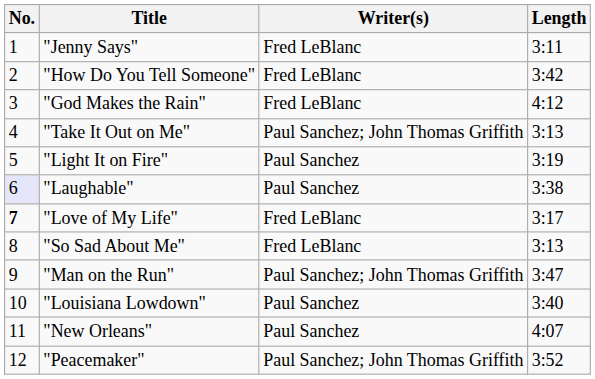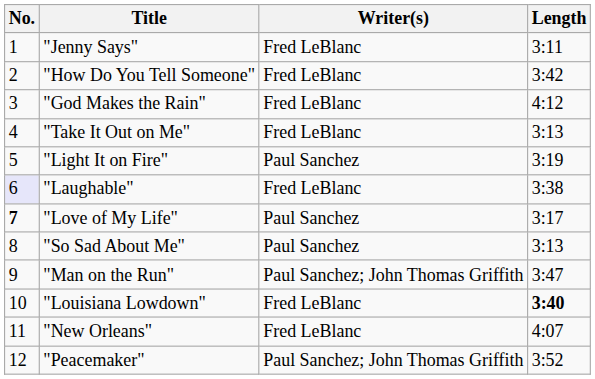 <table class="wikitable plainrowheaders">
 <tr>
 <th scope="col">No.</th>
 <th scope="col">Title</th>
 <th scope="col">Writer(s)</th>
 <th scope="col">Length</th>
 </tr>
 <tr>
 <td>1</td>
 <td>"Jenny Says"</td>
 <td>Fred LeBlanc</td>
 <td>3:11</td>
 </tr>
 <tr>
 <td>2</td>
 <td>"How Do You Tell Someone"</td>
 <td>Fred LeBlanc</td>
 <td>3:42</td>
 </tr>
 <tr>
 <td>3</td>
 <td>"God Makes the Rain"</td>
 <td>Fred LeBlanc</td>
 <td>4:12</td>
 </tr>
 <tr>
 <td>4</td>
 <td>"Take It Out on Me"</td>
-<td>Paul Sanchez; John Thomas Griffith</td>
+<td>Fred LeBlanc</td>
 <td>3:13</td>
 </tr>
 <tr>
 <td>5</td>
 <td>"Light It on Fire"</td>
 <td>Paul Sanchez</td>
 <td>3:19</td>
 </tr>
 <tr>
 <td style="background: lavender;">6</td>
 <td>"Laughable"</td>
-<td>Paul Sanchez</td>
+<td>Fred LeBlanc</td>
 <td>3:38</td>
 </tr>
 <tr>
 <td><strong>7</strong></td>
 <td>"Love of My Life"</td>
-<td>Fred LeBlanc</td>
+<td>Paul Sanchez</td>
 <td>3:17</td>
 </tr>
 <tr>
 <td>8</td>
 <td>"So Sad About Me"</td>
-<td>Fred LeBlanc</td>
+<td>Paul Sanchez</td>
 <td>3:13</td>
 </tr>
 <tr>
 <td>9</td>
 <td>"Man on the Run"</td>
 <td>Paul Sanchez; John Thomas Griffith</td>
 <td>3:47</td>
 </tr>
 <tr>
 <td>10</td>
 <td>"Louisiana Lowdown"</td>
-<td>Paul Sanchez</td>
-<td>3:40</td>
+<td>Fred LeBlanc</td>
+<td><strong>3:40</strong></td>
 </tr>
 <tr>
 <td>11</td>
 <td>"New Orleans"</td>
-<td>Paul Sanchez</td>
+<td>Fred LeBlanc</td>
 <td>4:07</td>
 </tr>
 <tr>
 <td>12</td>
 <td>"Peacemaker"</td>
 <td>Paul Sanchez; John Thomas Griffith</td>
 <td>3:52</td>
 </tr>
 </table>
